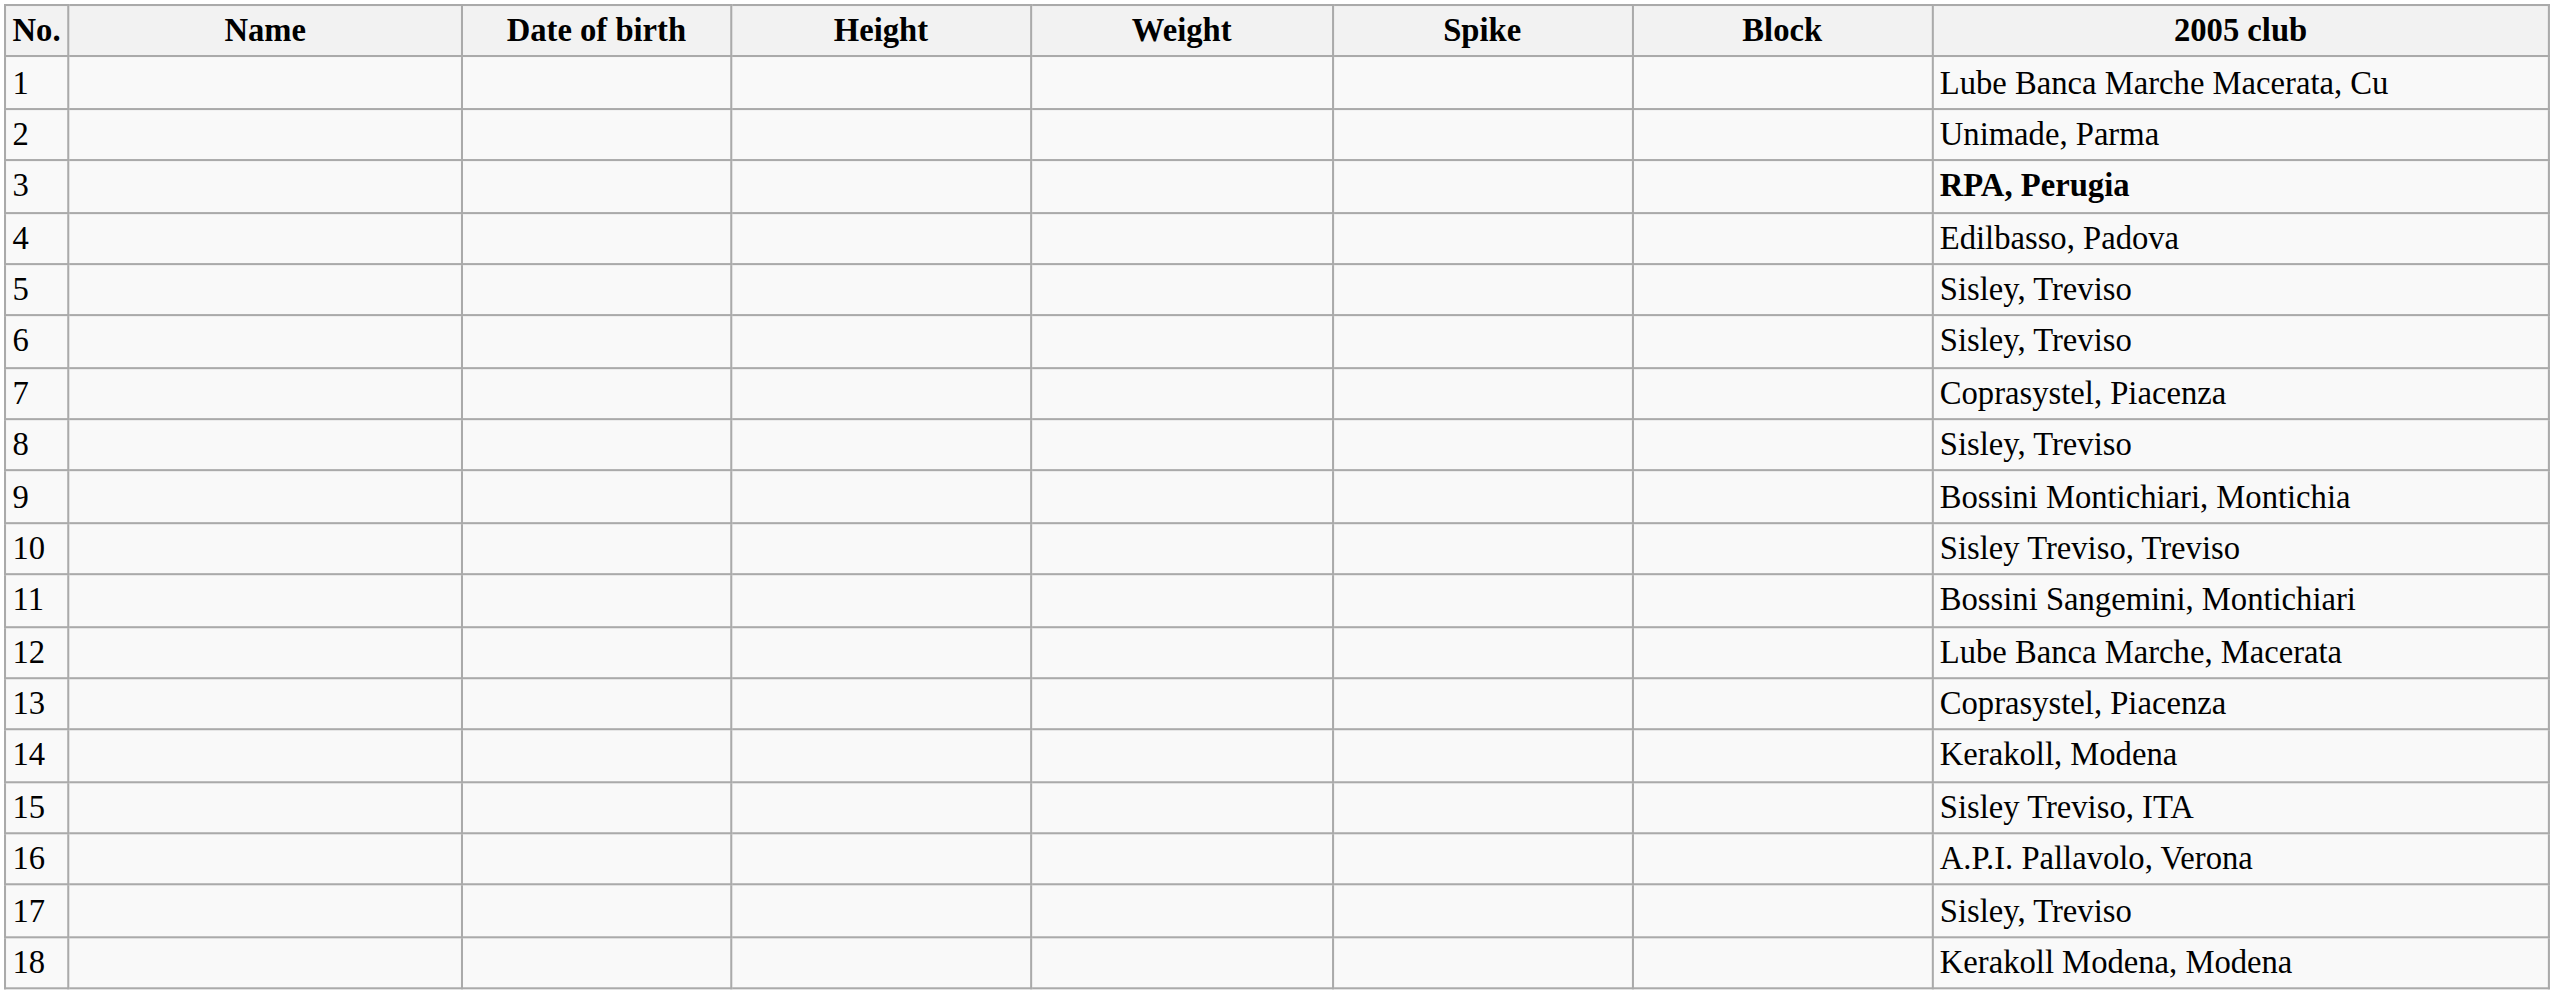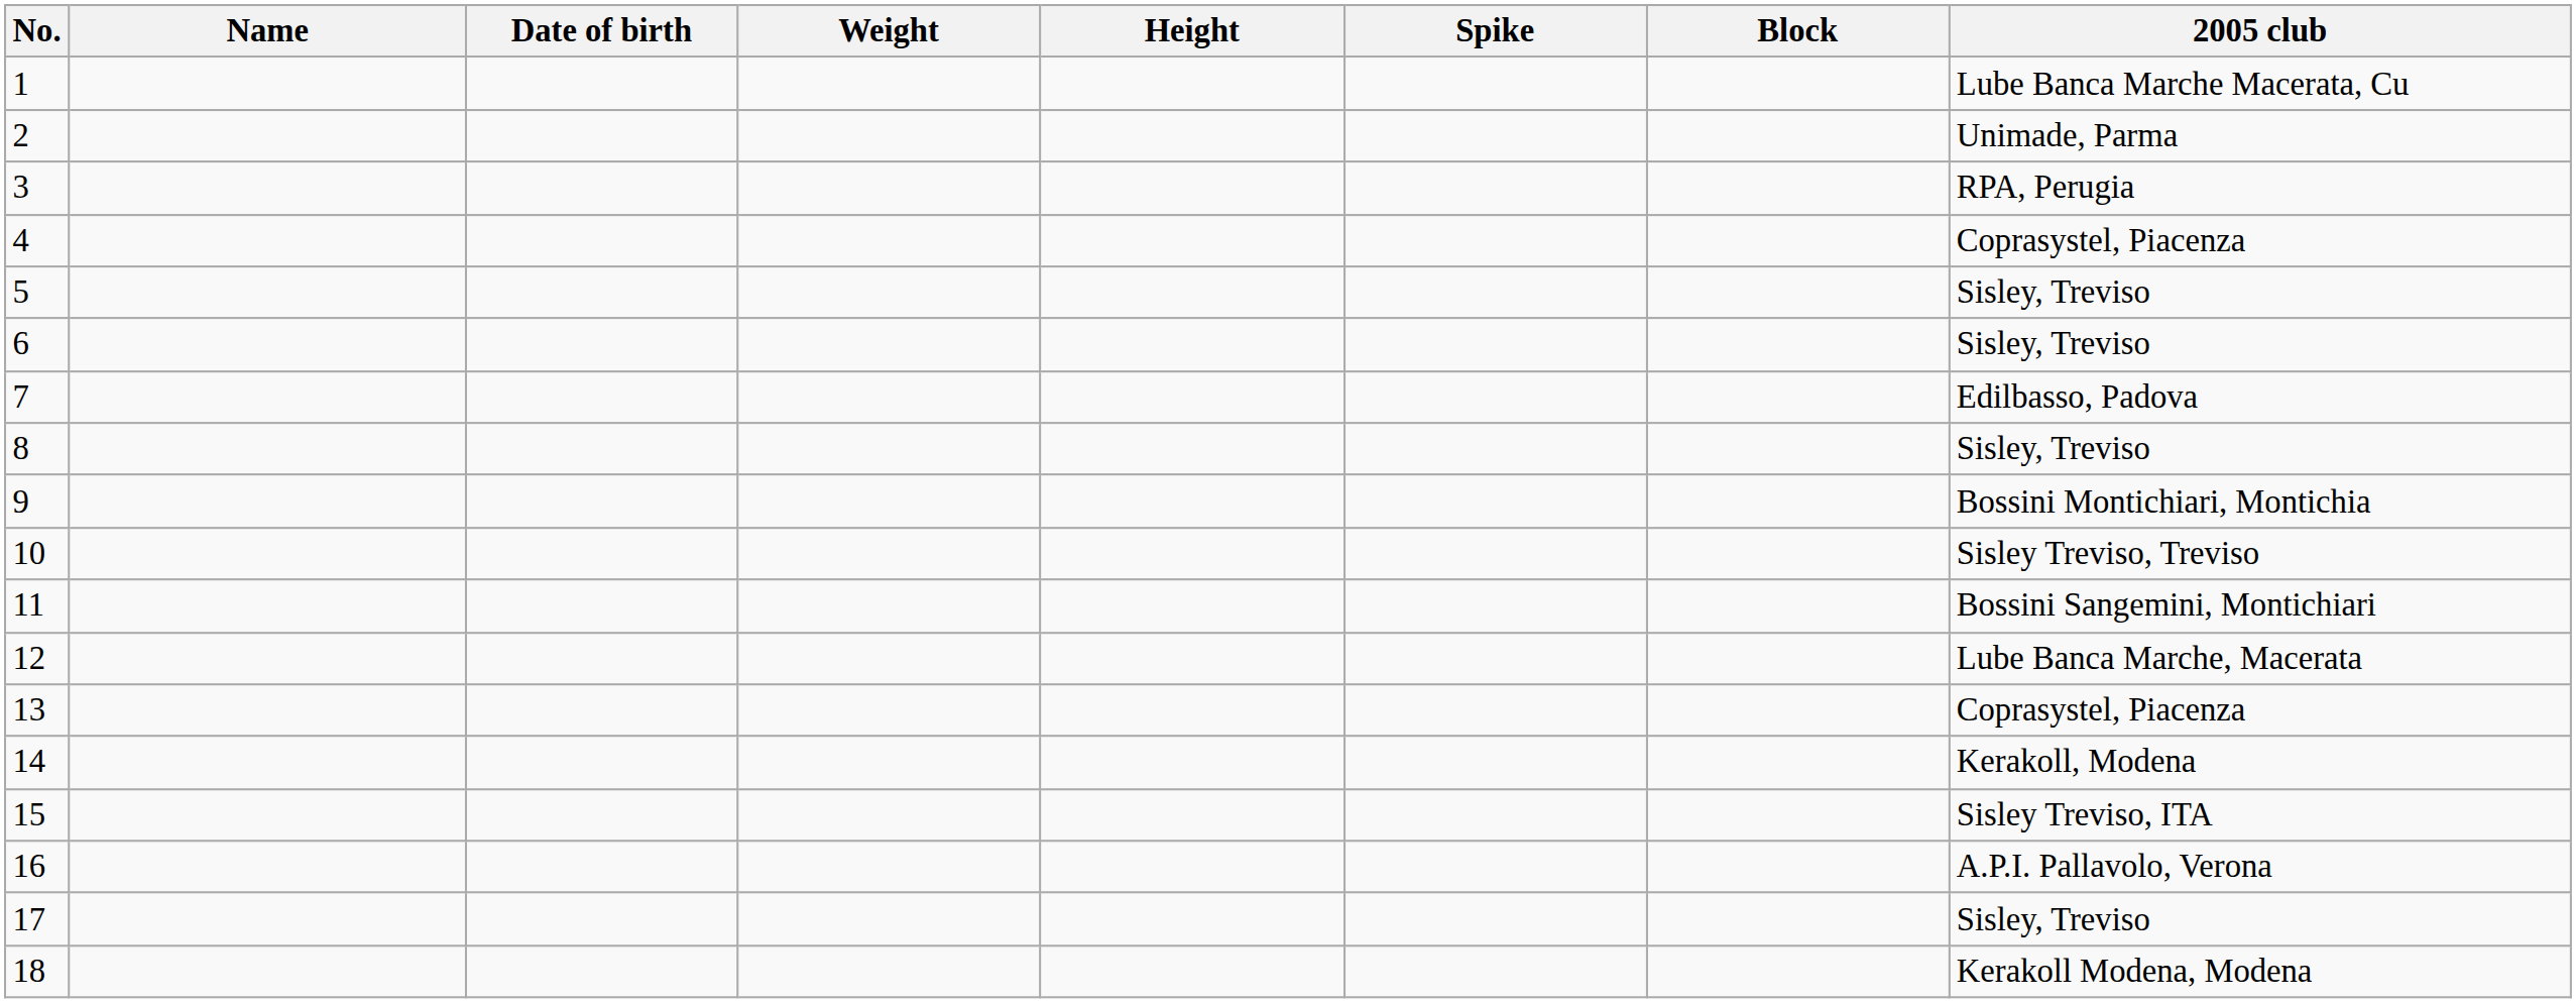 <table class="wikitable sortable" style=font-size:100%; text-align:center;>
 <tr>
 <th>No.</th>
 <th style=width:12em>Name</th>
 <th style=width:8em>Date of birth</th>
+<th style=width:9em>Weight</th>
 <th style=width:9em>Height</th>
-<th style=width:9em>Weight</th>
 <th style=width:9em>Spike</th>
 <th style=width:9em>Block</th>
 <th style=width:19em>2005 club</th>
 </tr>
 <tr>
 <td>1</td>
 <td align=left></td>
 <td align=right></td>
 <td></td>
 <td></td>
 <td></td>
 <td></td>
 <td align=left>Lube Banca Marche Macerata, Cu</td>
 </tr>
 <tr>
 <td>2</td>
 <td align=left></td>
 <td align=right></td>
 <td></td>
 <td></td>
 <td></td>
 <td></td>
 <td align=left>Unimade, Parma</td>
 </tr>
 <tr>
 <td>3</td>
 <td align=left></td>
 <td align=right></td>
 <td></td>
 <td></td>
 <td></td>
 <td></td>
-<td align=left><strong>RPA, Perugia</strong></td>
+<td align=left>RPA, Perugia</td>
 </tr>
 <tr>
 <td>4</td>
 <td align=left></td>
 <td align=right></td>
 <td></td>
 <td></td>
 <td></td>
 <td></td>
-<td align=left>Edilbasso, Padova</td>
+<td align=left>Coprasystel, Piacenza</td>
 </tr>
 <tr>
 <td>5</td>
 <td align=left></td>
 <td align=right></td>
 <td></td>
 <td></td>
 <td></td>
 <td></td>
 <td align=left>Sisley, Treviso</td>
 </tr>
 <tr>
 <td>6</td>
 <td align=left></td>
 <td align=right></td>
 <td></td>
 <td></td>
 <td></td>
 <td></td>
 <td align=left>Sisley, Treviso</td>
 </tr>
 <tr>
 <td>7</td>
 <td align=left></td>
 <td align=right></td>
 <td></td>
 <td></td>
 <td></td>
 <td></td>
-<td align=left>Coprasystel, Piacenza</td>
+<td align=left>Edilbasso, Padova</td>
 </tr>
 <tr>
 <td>8</td>
 <td align=left></td>
 <td align=right></td>
 <td></td>
 <td></td>
 <td></td>
 <td></td>
 <td align=left>Sisley, Treviso</td>
 </tr>
 <tr>
 <td>9</td>
 <td align=left></td>
 <td align=right></td>
 <td></td>
 <td></td>
 <td></td>
 <td></td>
 <td align=left>Bossini Montichiari, Montichia</td>
 </tr>
 <tr>
 <td>10</td>
 <td align=left></td>
 <td align=right></td>
 <td></td>
 <td></td>
 <td></td>
 <td></td>
 <td align=left>Sisley Treviso, Treviso</td>
 </tr>
 <tr>
 <td>11</td>
 <td align=left></td>
 <td align=right></td>
 <td></td>
 <td></td>
 <td></td>
 <td></td>
 <td align=left>Bossini Sangemini, Montichiari</td>
 </tr>
 <tr>
 <td>12</td>
 <td align=left></td>
 <td align=right></td>
 <td></td>
 <td></td>
 <td></td>
 <td></td>
 <td align=left>Lube Banca Marche, Macerata</td>
 </tr>
 <tr>
 <td>13</td>
 <td align=left></td>
 <td align=right></td>
 <td></td>
 <td></td>
 <td></td>
 <td></td>
 <td align=left>Coprasystel, Piacenza</td>
 </tr>
 <tr>
 <td>14</td>
 <td align=left></td>
 <td align=right></td>
 <td></td>
 <td></td>
 <td></td>
 <td></td>
 <td align=left>Kerakoll, Modena</td>
 </tr>
 <tr>
 <td>15</td>
 <td align=left></td>
 <td align=right></td>
 <td></td>
 <td></td>
 <td></td>
 <td></td>
 <td align=left>Sisley Treviso, ITA</td>
 </tr>
 <tr>
 <td>16</td>
 <td align=left></td>
 <td align=right></td>
 <td></td>
 <td></td>
 <td></td>
 <td></td>
 <td align=left>A.P.I. Pallavolo, Verona</td>
 </tr>
 <tr>
 <td>17</td>
 <td align=left></td>
 <td align=right></td>
 <td></td>
 <td></td>
 <td></td>
 <td></td>
 <td align=left>Sisley, Treviso</td>
 </tr>
 <tr>
 <td>18</td>
 <td align=left></td>
 <td align=right></td>
 <td></td>
 <td></td>
 <td></td>
 <td></td>
 <td align=left>Kerakoll Modena, Modena</td>
 </tr>
 </table>
